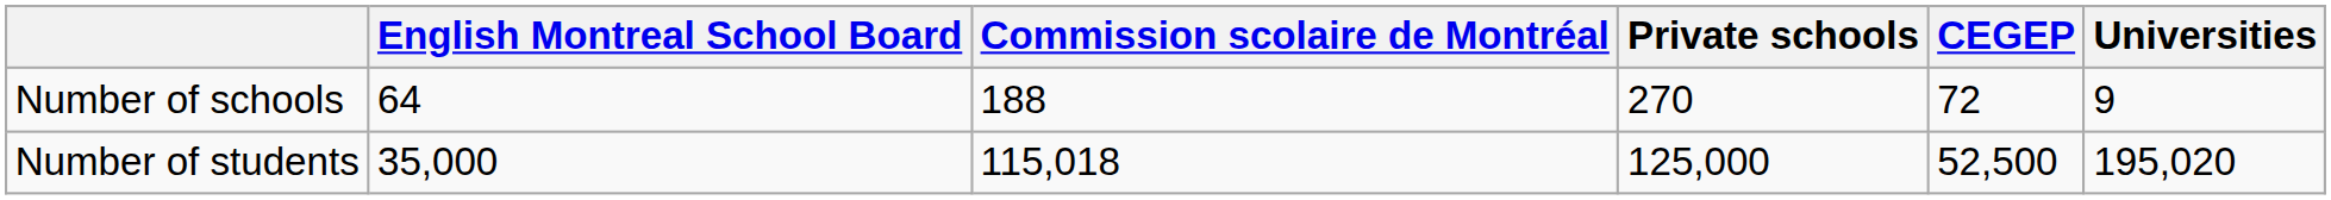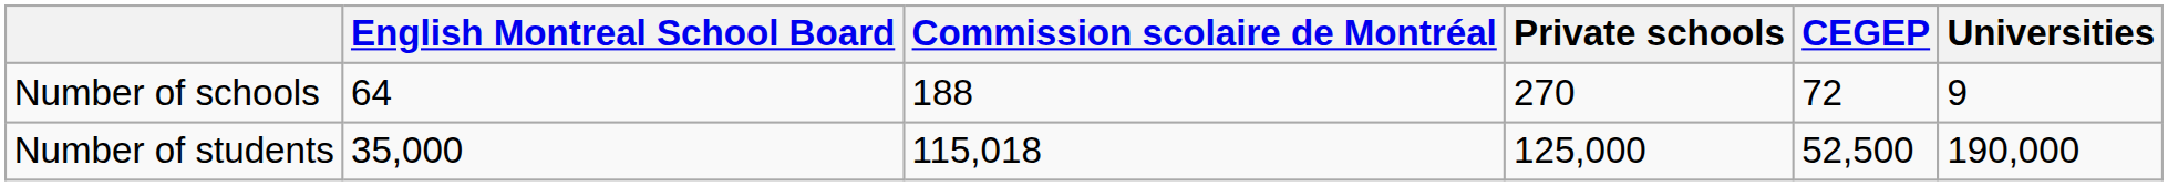 <table class="wikitable">
 <tr>
 <th></th>
 <th><a href='#'>English Montreal School Board</a></th>
 <th><a href='#'>Commission scolaire de Montréal</a></th>
 <th>Private schools</th>
 <th><a href='#'>CEGEP</a></th>
 <th>Universities</th>
 </tr>
 <tr>
 <td>Number of schools</td>
 <td>64</td>
 <td>188</td>
 <td>270</td>
 <td>72</td>
 <td>9</td>
 </tr>
 <tr>
 <td>Number of students</td>
 <td>35,000</td>
 <td>115,018</td>
 <td>125,000</td>
 <td>52,500</td>
-<td>195,020</td>
+<td>190,000</td>
 </tr>
 </table>
